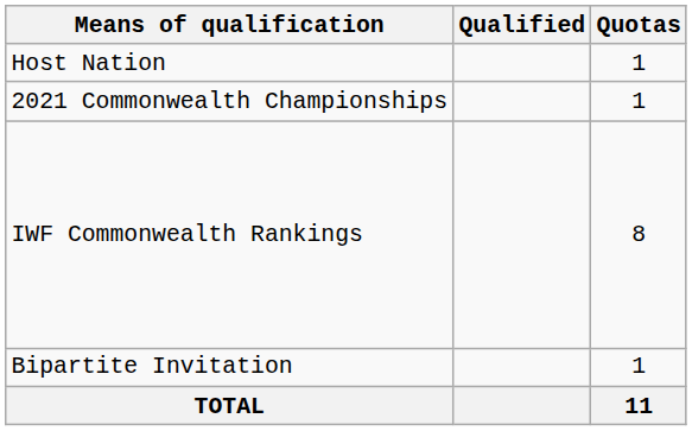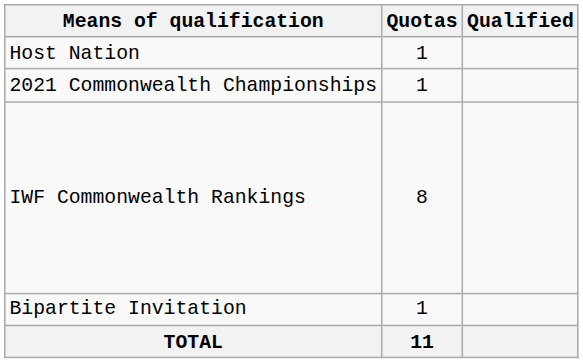 <table class = "wikitable">
 <tr>
 <th>Means of qualification</th>
+<th>Quotas</th>
 <th>Qualified</th>
-<th>Quotas</th>
 </tr>
 <tr>
 <td>Host Nation</td>
+<td align="center">1</td>
 <td></td>
-<td align="center">1</td>
 </tr>
 <tr>
 <td>2021 Commonwealth Championships</td>
+<td align="center">1</td>
 <td></td>
-<td align="center">1</td>
 </tr>
 <tr>
 <td>IWF Commonwealth Rankings</td>
+<td align="center">8</td>
 <td><br><s></s><br><br><br><br><br><br><br></td>
-<td align="center">8</td>
 </tr>
 <tr>
 <td>Bipartite Invitation</td>
+<td align="center">1</td>
 <td></td>
-<td align="center">1</td>
 </tr>
 <tr>
 <th>TOTAL</th>
+<th>11</th>
 <th></th>
-<th>11</th>
 </tr>
 </table>
